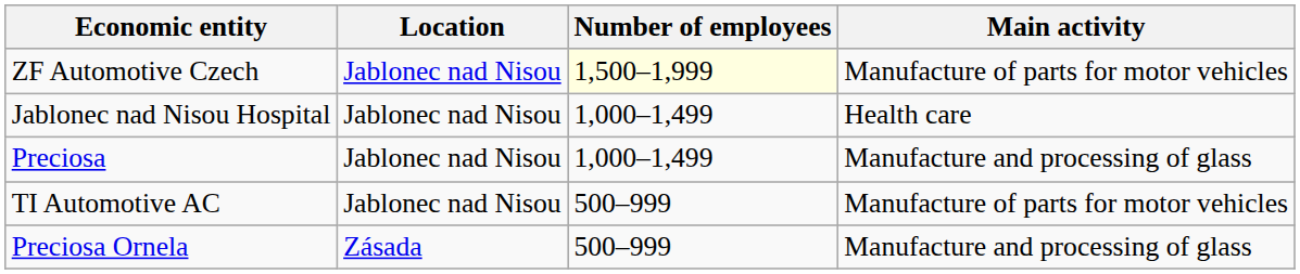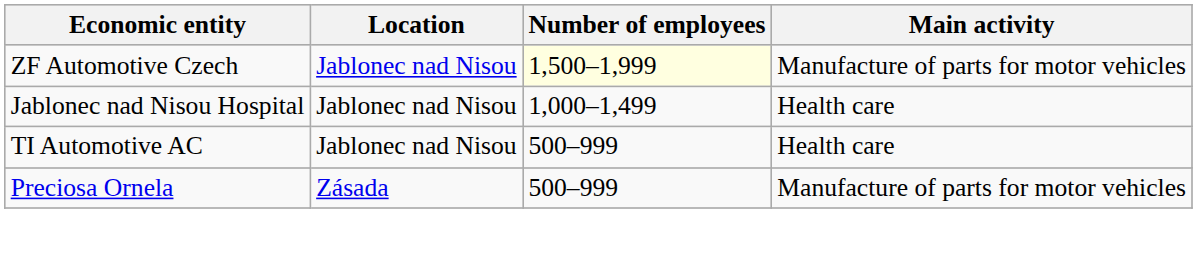 <table class="wikitable sortable">
 <tr>
 <th>Economic entity</th>
 <th>Location</th>
 <th>Number of employees</th>
 <th>Main activity</th>
 </tr>
 <tr>
 <td>ZF Automotive Czech</td>
 <td><a href='#'>Jablonec nad Nisou</a></td>
 <td style="background: lightyellow;">1,500–1,999</td>
 <td>Manufacture of parts for motor vehicles</td>
 </tr>
 <tr>
 <td>Jablonec nad Nisou Hospital</td>
 <td>Jablonec nad Nisou</td>
 <td>1,000–1,499</td>
 <td>Health care</td>
 </tr>
 <tr>
-<td><a href='#'>Preciosa</a></td>
-<td>Jablonec nad Nisou</td>
-<td>1,000–1,499</td>
-<td>Manufacture and processing of glass</td>
-</tr>
-<tr>
 <td>TI Automotive AC</td>
 <td>Jablonec nad Nisou</td>
 <td>500–999</td>
-<td>Manufacture of parts for motor vehicles</td>
+<td>Health care</td>
 </tr>
 <tr>
 <td><a href='#'>Preciosa Ornela</a></td>
 <td><a href='#'>Zásada</a></td>
 <td>500–999</td>
-<td>Manufacture and processing of glass</td>
+<td>Manufacture of parts for motor vehicles</td>
 </tr>
 </table>
